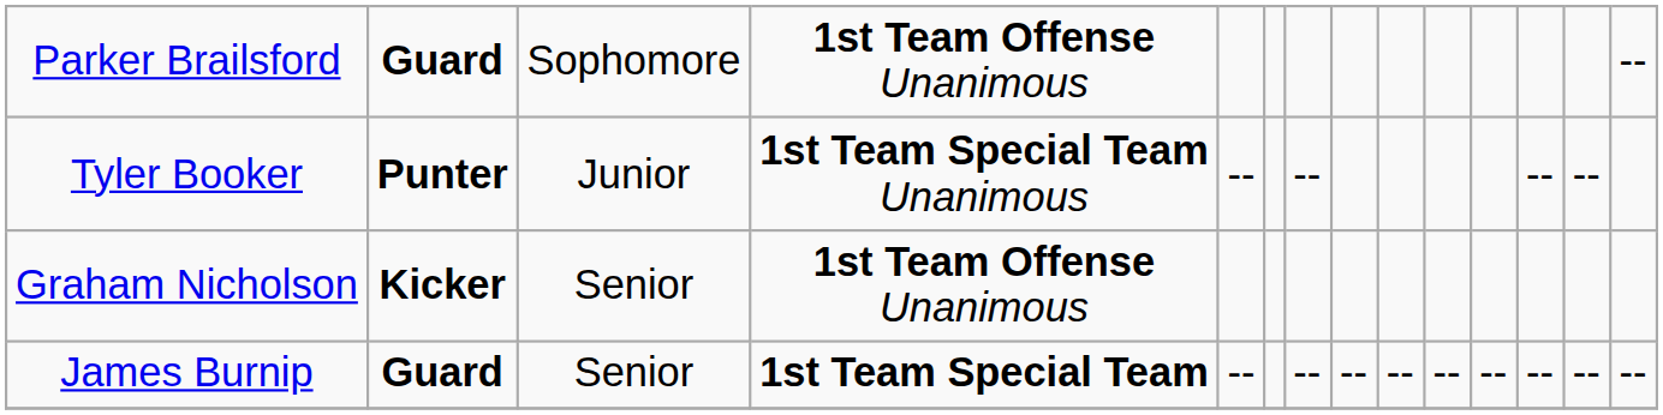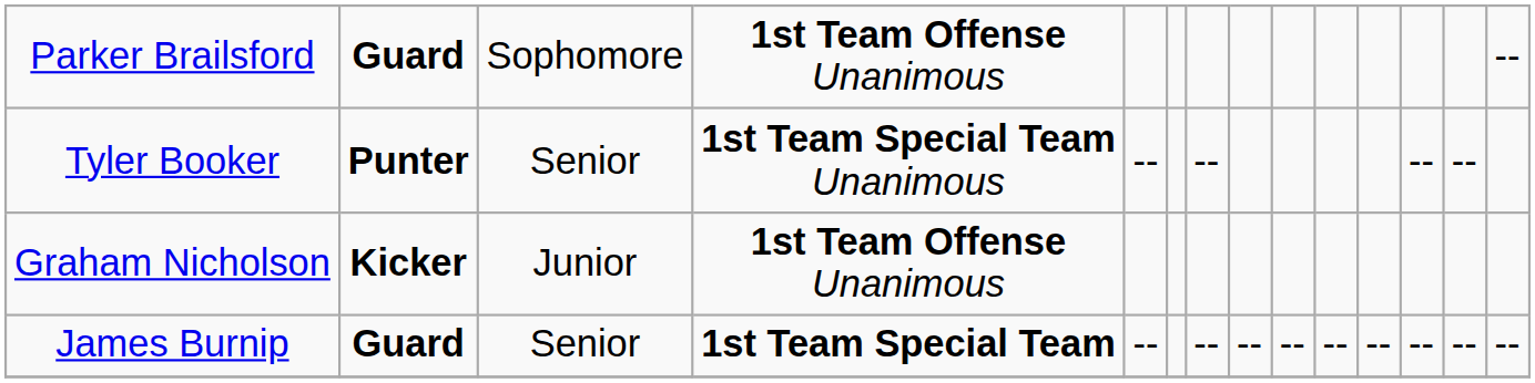 <table class="wikitable sortable sortable" style="text-align: center">
 <tr>
 <td><a href='#'>Parker Brailsford</a></td>
 <td><strong>Guard</strong></td>
 <td>Sophomore</td>
 <td><strong>1st Team Offense</strong> <br> <em>Unanimous</em></td>
 <td></td>
 <td></td>
 <td></td>
 <td></td>
 <td></td>
 <td></td>
 <td></td>
 <td></td>
 <td></td>
 <td>--</td>
 </tr>
 <tr>
 <td><a href='#'>Tyler Booker</a></td>
 <td><strong>Punter</strong></td>
-<td>Junior</td>
+<td>Senior</td>
 <td><strong>1st Team Special Team</strong>  <br> <em>Unanimous</em></td>
 <td>--</td>
 <td></td>
 <td>--</td>
 <td></td>
 <td></td>
 <td></td>
 <td></td>
 <td>--</td>
 <td>--</td>
 <td></td>
 </tr>
 <tr>
 <td><a href='#'>Graham Nicholson</a></td>
 <td><strong>Kicker</strong></td>
-<td>Senior</td>
+<td>Junior</td>
 <td><strong>1st Team Offense</strong>  <br> <em>Unanimous</em></td>
 <td></td>
 <td></td>
 <td></td>
 <td></td>
 <td></td>
 <td></td>
 <td></td>
 <td></td>
 <td></td>
 <td></td>
 </tr>
 <tr>
 <td><a href='#'>James Burnip</a></td>
 <td><strong>Guard</strong></td>
 <td>Senior</td>
 <td><strong>1st Team Special Team</strong></td>
 <td>--</td>
 <td></td>
 <td>--</td>
 <td>--</td>
 <td>--</td>
 <td>--</td>
 <td>--</td>
 <td>--</td>
 <td>--</td>
 <td>--</td>
 </tr>
 <tr>
 </tr>
 </table>
